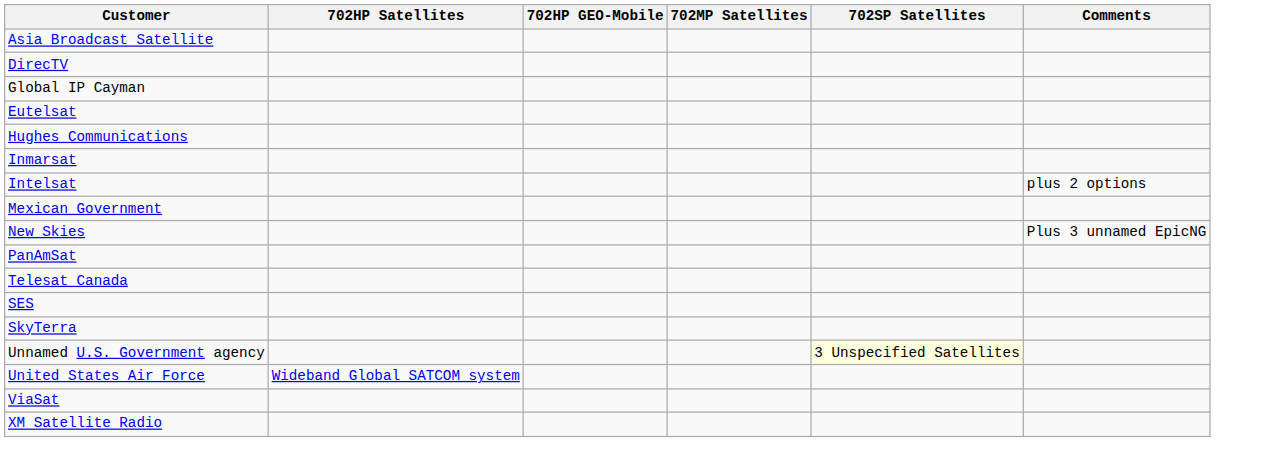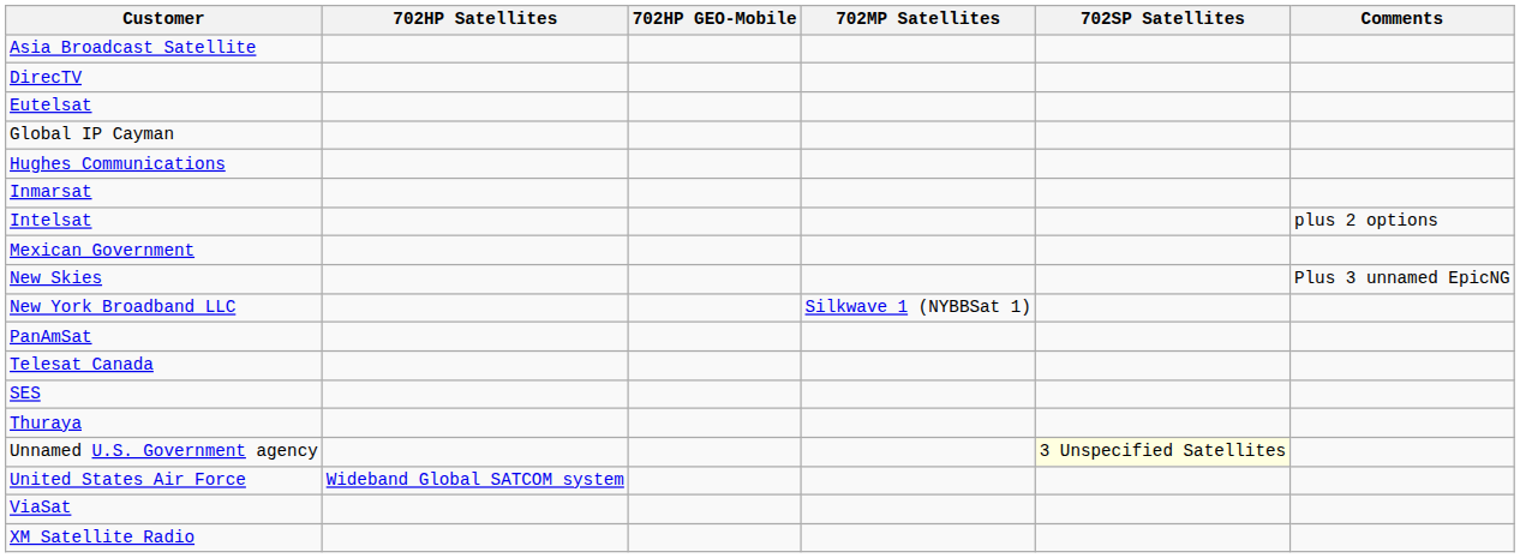 <table class="wikitable" style="font-size:90%">
 <tr>
 <th>Customer</th>
 <th>702HP Satellites</th>
 <th>702HP GEO-Mobile</th>
 <th>702MP Satellites</th>
 <th>702SP Satellites</th>
 <th>Comments</th>
 </tr>
 <tr>
 <td><a href='#'>Asia Broadcast Satellite</a></td>
 <td></td>
 <td></td>
 <td></td>
 <td></td>
 <td></td>
 </tr>
 <tr>
 <td><a href='#'>DirecTV</a></td>
 <td></td>
 <td></td>
 <td></td>
 <td></td>
 <td></td>
 </tr>
 <tr>
-<td>Global IP Cayman</td>
+<td><a href='#'>Eutelsat</a></td>
 <td></td>
 <td></td>
 <td></td>
 <td></td>
 <td></td>
 </tr>
 <tr>
-<td><a href='#'>Eutelsat</a></td>
+<td>Global IP Cayman</td>
 <td></td>
 <td></td>
 <td></td>
 <td></td>
 <td></td>
 </tr>
 <tr>
 <td><a href='#'>Hughes Communications</a></td>
 <td></td>
 <td></td>
 <td></td>
 <td></td>
 <td></td>
 </tr>
 <tr>
 <td><a href='#'>Inmarsat</a></td>
 <td></td>
 <td></td>
 <td></td>
 <td></td>
 <td></td>
 </tr>
 <tr>
 <td><a href='#'>Intelsat</a></td>
 <td></td>
 <td></td>
 <td></td>
 <td></td>
 <td>plus 2 options</td>
 </tr>
 <tr>
 <td><a href='#'>Mexican Government</a></td>
 <td></td>
 <td></td>
 <td></td>
 <td></td>
 <td></td>
 </tr>
 <tr>
 <td><a href='#'>New Skies</a></td>
 <td></td>
 <td></td>
 <td></td>
 <td></td>
 <td>Plus 3 unnamed EpicNG</td>
 </tr>
 <tr>
+<td><a href='#'>New York Broadband LLC</a></td>
+<td></td>
+<td></td>
+<td><a href='#'>Silkwave 1</a> (NYBBSat 1)</td>
+<td></td>
+<td></td>
+</tr>
+<tr>
 <td><a href='#'>PanAmSat</a></td>
 <td></td>
 <td></td>
 <td></td>
 <td></td>
 <td></td>
 </tr>
 <tr>
 <td><a href='#'>Telesat Canada</a></td>
 <td></td>
 <td></td>
 <td></td>
 <td></td>
 <td></td>
 </tr>
 <tr>
 <td><a href='#'>SES</a></td>
 <td></td>
 <td></td>
 <td></td>
 <td></td>
 <td></td>
 </tr>
 <tr>
-<td><a href='#'>SkyTerra</a></td>
+<td><a href='#'>Thuraya</a></td>
 <td></td>
 <td></td>
 <td></td>
 <td></td>
 <td></td>
 </tr>
 <tr>
 <td>Unnamed <a href='#'>U.S. Government</a> agency</td>
 <td></td>
 <td></td>
 <td></td>
 <td style="background: lightyellow;">3 Unspecified Satellites</td>
 </tr>
 <tr>
 <td><a href='#'>United States Air Force</a></td>
 <td><a href='#'>Wideband Global SATCOM system</a></td>
 <td></td>
 <td></td>
 <td></td>
 <td></td>
 </tr>
 <tr>
 <td><a href='#'>ViaSat</a></td>
 <td></td>
 <td></td>
 <td></td>
 <td></td>
 <td></td>
 </tr>
 <tr>
 <td><a href='#'>XM Satellite Radio</a></td>
 <td></td>
 <td></td>
 <td></td>
 <td></td>
 </tr>
 </table>
